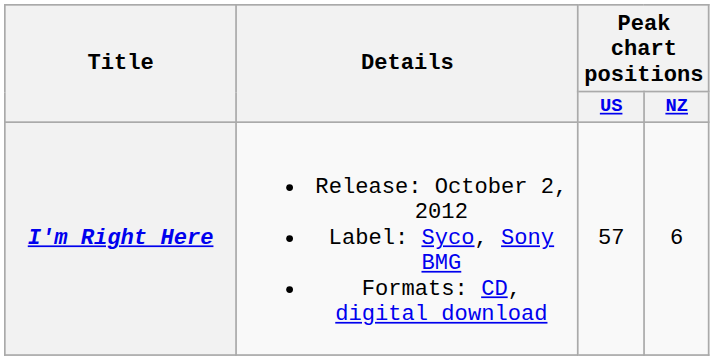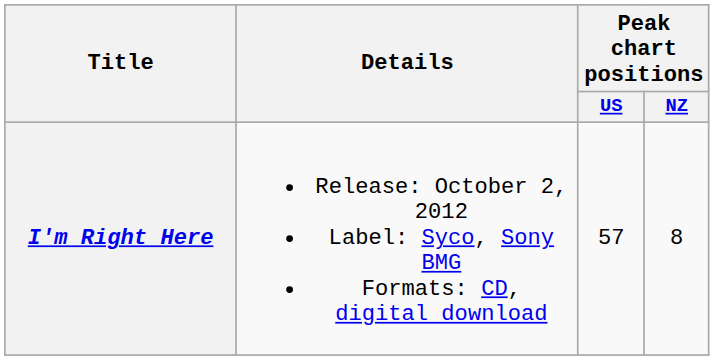 <table class="wikitable plainrowheaders" style="text-align:center;">
 <tr>
 <th rowspan="2" style="width:10em;">Title</th>
 <th rowspan="2" style="width:15em;">Details</th>
 <th colspan="2">Peak chart positions</th>
 </tr>
 <tr>
 <th scope="col" style="width:3em;font-size:85%;"><a href='#'>US</a><br></th>
 <th scope="col" style="width:3em;font-size:85%;"><a href='#'>NZ</a><br></th>
 </tr>
 <tr>
 <th scope="row"><em><a href='#'>I'm Right Here</a></em></th>
 <td><br><ul><li>Release: October 2, 2012</li><li>Label: <a href='#'>Syco</a>, <a href='#'>Sony BMG</a></li><li>Formats: <a href='#'>CD</a>, <a href='#'>digital download</a></li></ul></td>
 <td>57</td>
-<td>6</td>
+<td>8</td>
 </tr>
 </table>
